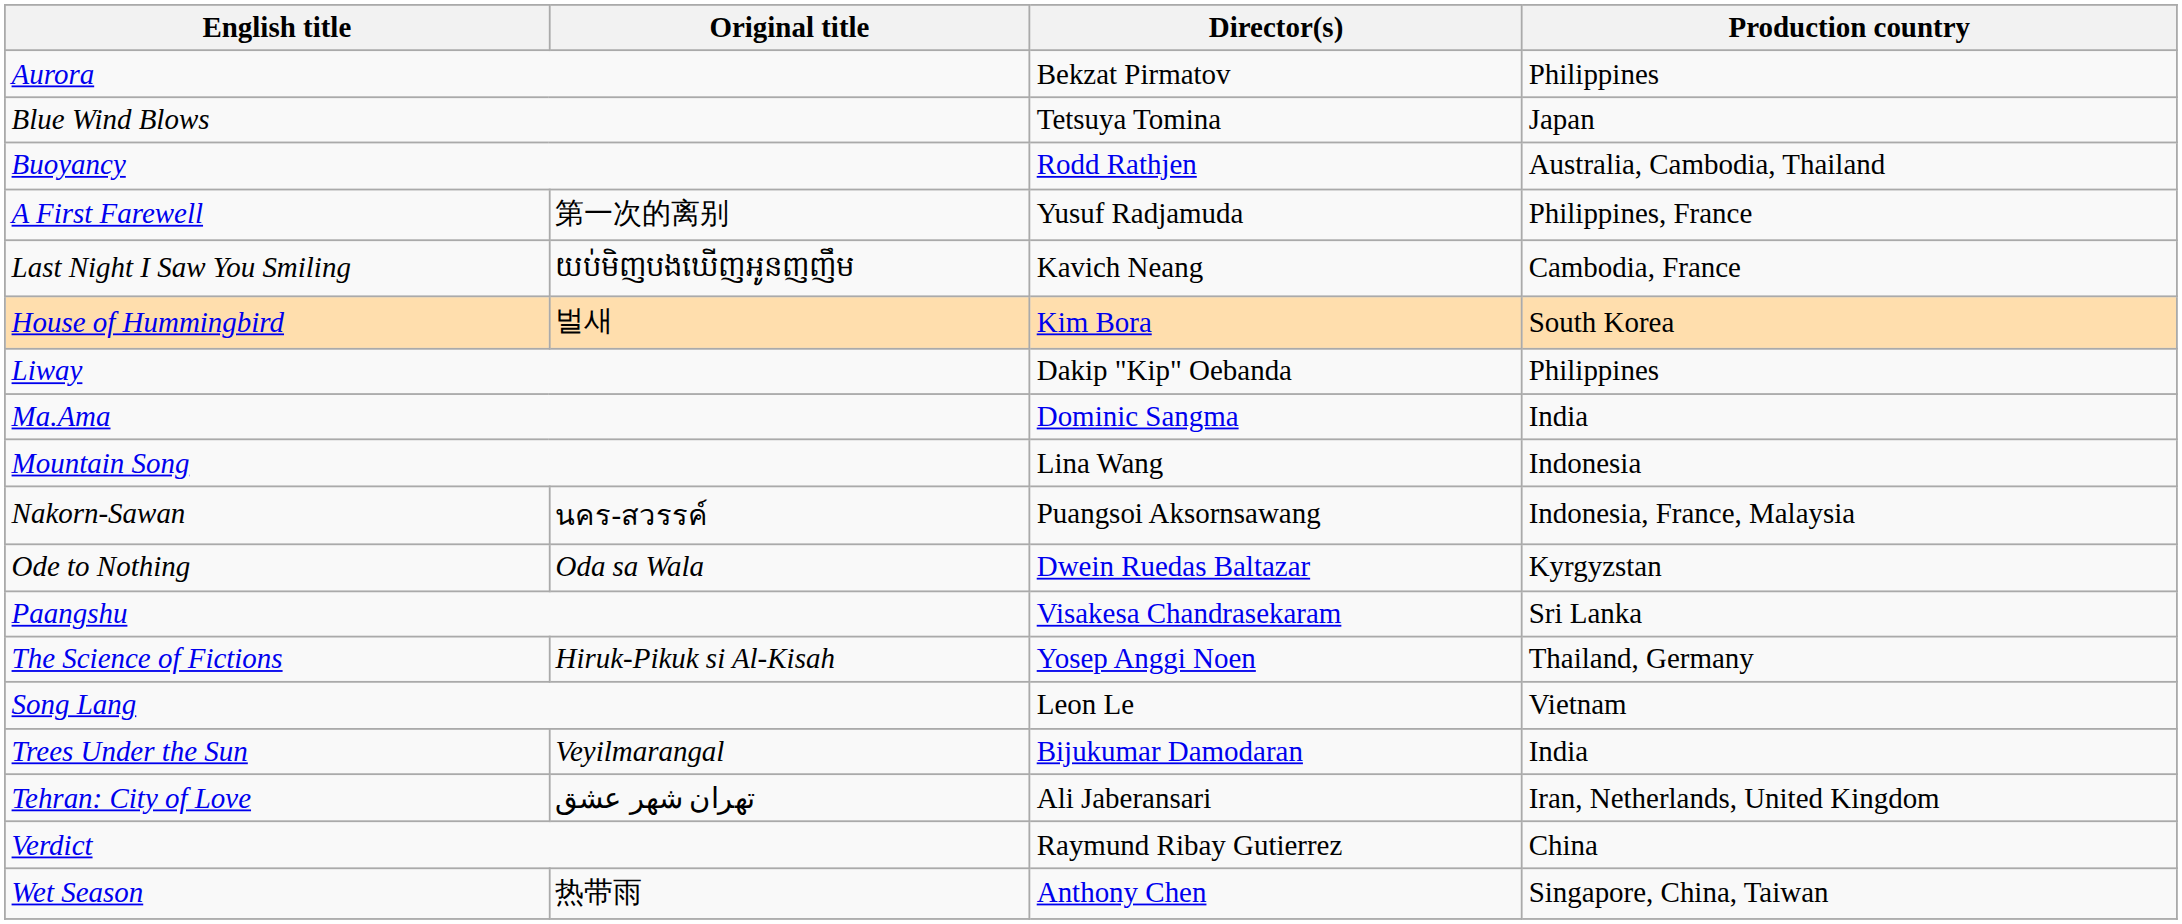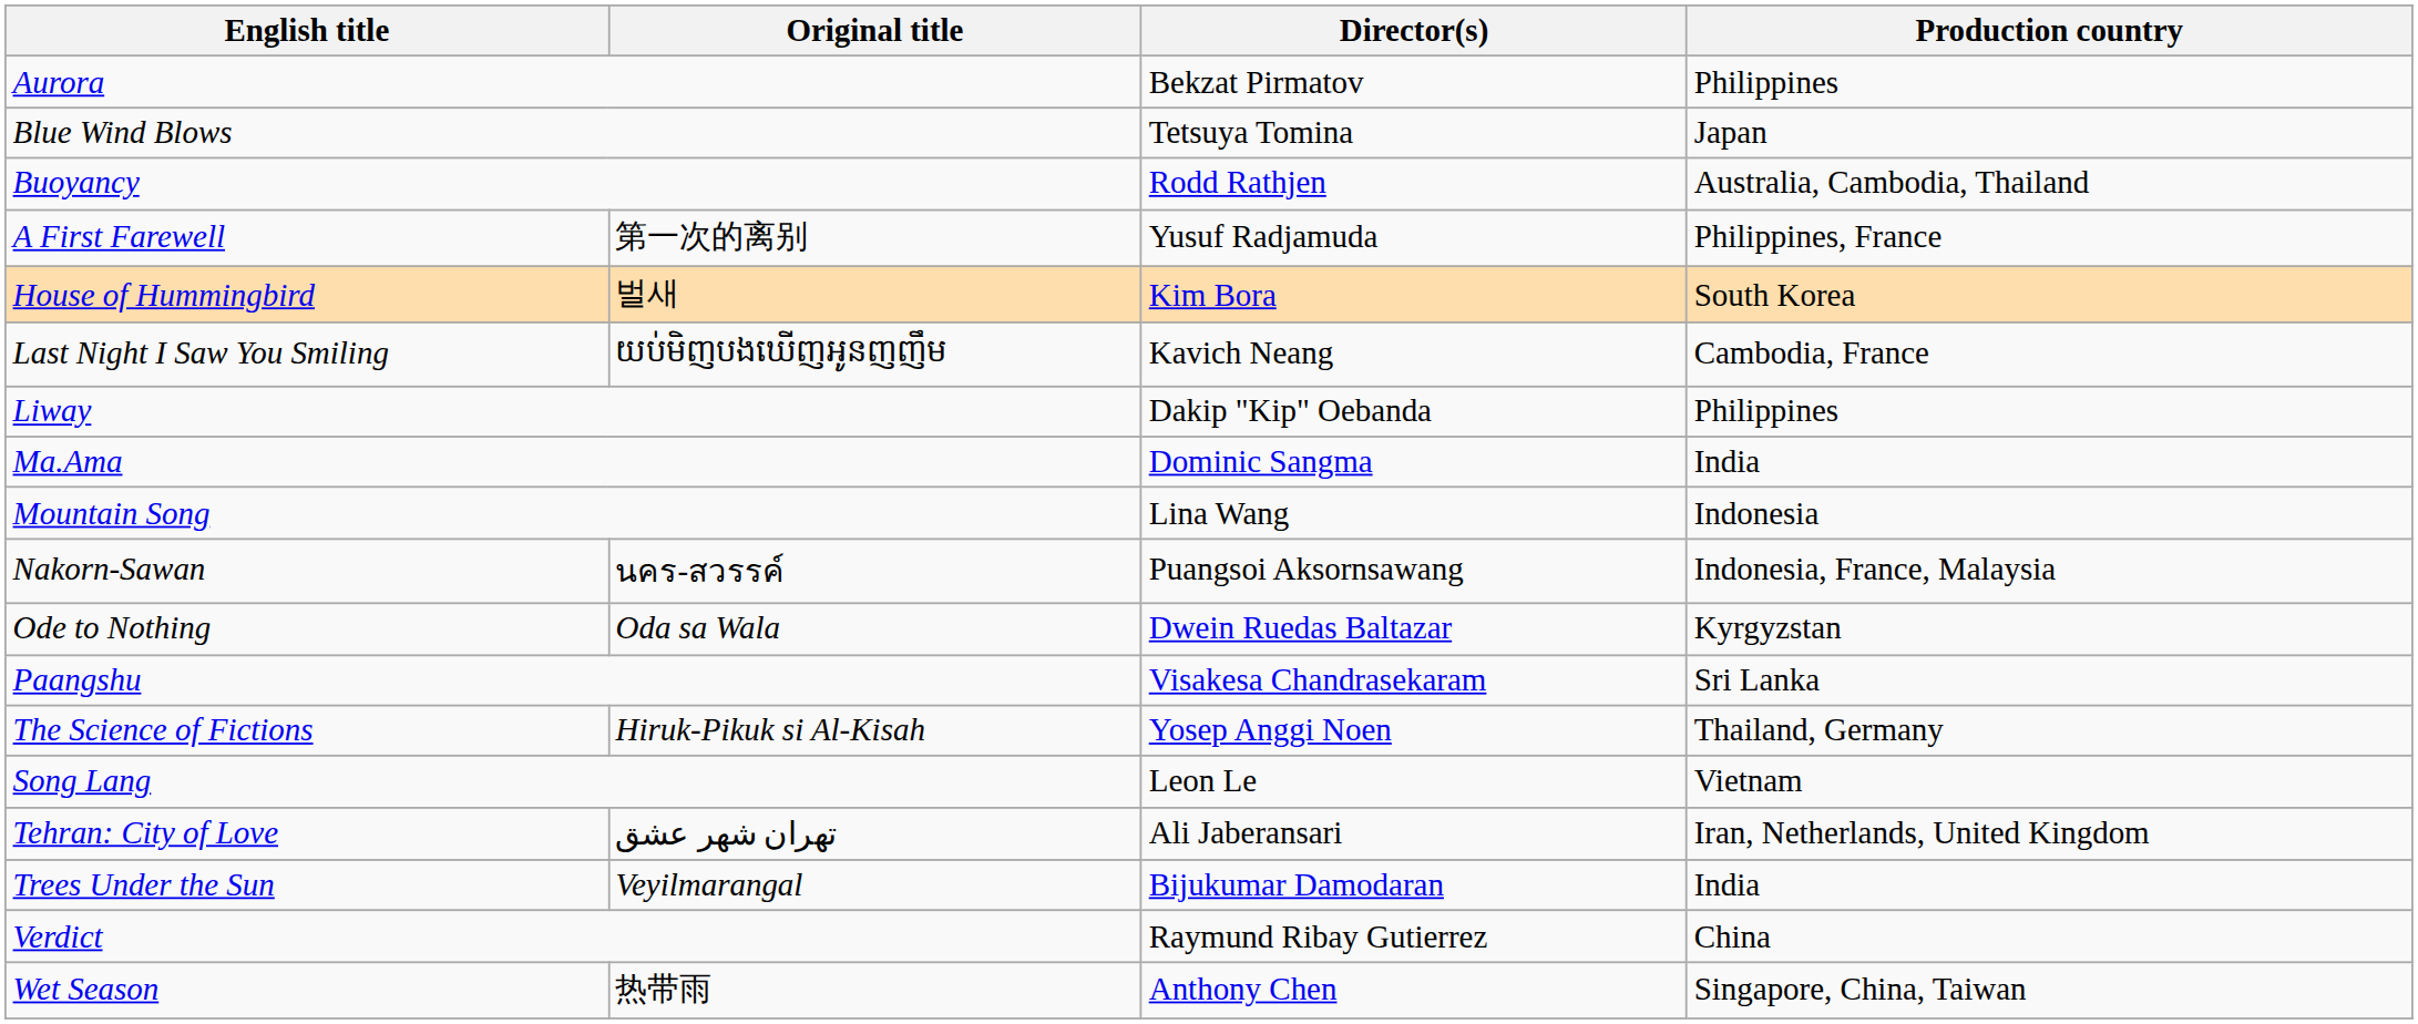 <table class="wikitable" style="width:95%; margin-bottom:2px">
 <tr>
 <th>English title</th>
 <th>Original title</th>
 <th>Director(s)</th>
 <th>Production country</th>
 </tr>
 <tr>
 <td colspan="2"><em><a href='#'>Aurora</a></em></td>
 <td>Bekzat Pirmatov</td>
 <td>Philippines</td>
 </tr>
 <tr>
 <td colspan="2"><em>Blue Wind Blows</em></td>
 <td>Tetsuya Tomina</td>
 <td>Japan</td>
 </tr>
 <tr>
 <td colspan="2"><em><a href='#'>Buoyancy</a></em></td>
 <td><a href='#'>Rodd Rathjen</a></td>
 <td>Australia, Cambodia, Thailand</td>
 </tr>
 <tr>
 <td><em><a href='#'>A First Farewell</a></em></td>
 <td>第一次的离别</td>
 <td>Yusuf Radjamuda</td>
 <td>Philippines, France</td>
 </tr>
+<tr style="background:#FFDEAD;">
+<td><em><a href='#'>House of Hummingbird</a></em></td>
+<td>벌새</td>
+<td><a href='#'>Kim Bora</a></td>
+<td>South Korea</td>
+</tr>
 <tr>
 <td><em>Last Night I Saw You Smiling</em></td>
 <td>យប់មិញបងឃើញអូនញញឹម</td>
 <td>Kavich Neang</td>
 <td>Cambodia, France</td>
-</tr>
-<tr style="background:#FFDEAD;">
-<td><em><a href='#'>House of Hummingbird</a></em></td>
-<td>벌새</td>
-<td><a href='#'>Kim Bora</a></td>
-<td>South Korea</td>
 </tr>
 <tr>
 <td colspan="2"><em><a href='#'>Liway</a></em></td>
 <td>Dakip "Kip" Oebanda</td>
 <td>Philippines</td>
 </tr>
 <tr>
 <td colspan="2"><em><a href='#'>Ma.Ama</a></em></td>
 <td><a href='#'>Dominic Sangma</a></td>
 <td>India</td>
 </tr>
 <tr>
 <td colspan="2"><em><a href='#'>Mountain Song</a></em></td>
 <td>Lina Wang</td>
 <td>Indonesia</td>
 </tr>
 <tr>
 <td><em>Nakorn-Sawan</em></td>
 <td>นคร-สวรรค์</td>
 <td>Puangsoi Aksornsawang</td>
 <td>Indonesia, France, Malaysia</td>
 </tr>
 <tr>
 <td><em>Ode to Nothing</em></td>
 <td><em>Oda sa Wala</em></td>
 <td><a href='#'>Dwein Ruedas Baltazar</a></td>
 <td>Kyrgyzstan</td>
 </tr>
 <tr>
 <td colspan="2"><em><a href='#'>Paangshu</a></em></td>
 <td><a href='#'>Visakesa Chandrasekaram</a></td>
 <td>Sri Lanka</td>
 </tr>
 <tr>
 <td><em><a href='#'>The Science of Fictions</a></em></td>
 <td><em>Hiruk-Pikuk si Al-Kisah</em></td>
 <td><a href='#'>Yosep Anggi Noen</a></td>
 <td>Thailand, Germany</td>
 </tr>
 <tr>
 <td colspan="2"><em><a href='#'>Song Lang</a></em></td>
 <td>Leon Le</td>
 <td>Vietnam</td>
 </tr>
 <tr>
+<td><em><a href='#'>Tehran: City of Love</a></em></td>
+<td>تهران شهر عشق</td>
+<td>Ali Jaberansari</td>
+<td>Iran, Netherlands, United Kingdom</td>
+</tr>
+<tr>
 <td><em><a href='#'>Trees Under the Sun</a></em></td>
 <td><em>Veyilmarangal</em></td>
 <td><a href='#'>Bijukumar Damodaran</a></td>
 <td>India</td>
-</tr>
-<tr>
-<td><em><a href='#'>Tehran: City of Love</a></em></td>
-<td>تهران شهر عشق</td>
-<td>Ali Jaberansari</td>
-<td>Iran, Netherlands, United Kingdom</td>
 </tr>
 <tr>
 <td colspan="2"><em><a href='#'>Verdict</a></em></td>
 <td>Raymund Ribay Gutierrez</td>
 <td>China</td>
 </tr>
 <tr>
 <td><em><a href='#'>Wet Season</a></em></td>
 <td>热带雨</td>
 <td><a href='#'>Anthony Chen</a></td>
 <td>Singapore, China, Taiwan</td>
 </tr>
 </table>
